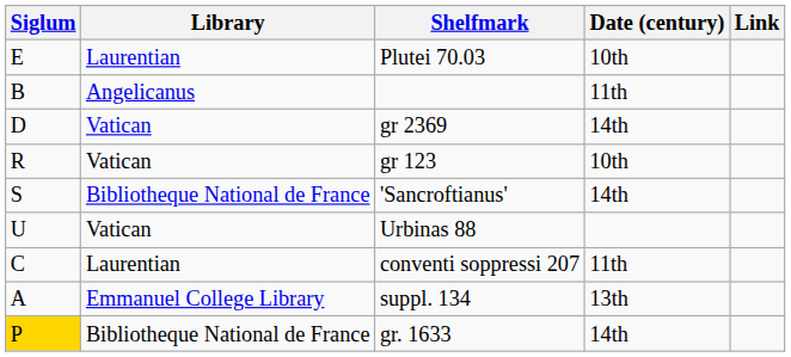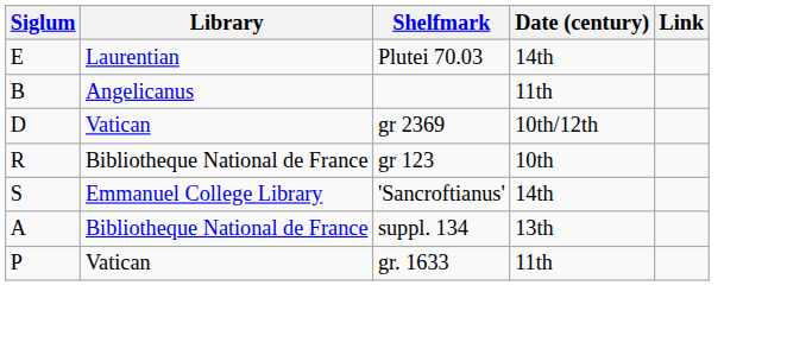 <table class="wikitable">
 <tr>
 <th><a href='#'>Siglum</a></th>
 <th>Library</th>
 <th><a href='#'>Shelfmark</a></th>
 <th>Date (century)</th>
 <th>Link</th>
 </tr>
 <tr>
 <td>E</td>
 <td><a href='#'>Laurentian</a></td>
 <td>Plutei 70.03</td>
-<td>10th</td>
+<td>14th</td>
 <td></td>
 </tr>
 <tr>
 <td>B</td>
 <td><a href='#'>Angelicanus</a></td>
 <td></td>
 <td>11th</td>
 <td></td>
 </tr>
 <tr>
 <td>D</td>
 <td><a href='#'>Vatican</a></td>
 <td>gr 2369</td>
-<td>14th</td>
+<td>10th/12th</td>
 <td></td>
 </tr>
 <tr>
 <td>R</td>
-<td>Vatican</td>
+<td>Bibliotheque National de France</td>
 <td>gr 123</td>
 <td>10th</td>
 <td></td>
 </tr>
 <tr>
 <td>S</td>
-<td><a href='#'>Bibliotheque National de France</a></td>
+<td><a href='#'>Emmanuel College Library</a></td>
 <td>'Sancroftianus'</td>
 <td>14th</td>
 <td></td>
 </tr>
 <tr>
-<td>U</td>
-<td>Vatican</td>
-<td>Urbinas 88</td>
-<td></td>
-<td></td>
-</tr>
-<tr>
-<td>C</td>
-<td>Laurentian</td>
-<td>conventi soppressi 207</td>
-<td>11th</td>
-<td></td>
-</tr>
-<tr>
 <td>A</td>
-<td><a href='#'>Emmanuel College Library</a></td>
+<td><a href='#'>Bibliotheque National de France</a></td>
 <td>suppl. 134</td>
 <td>13th</td>
 <td></td>
 </tr>
 <tr>
-<td style="background: gold;">P</td>
-<td>Bibliotheque National de France</td>
+<td>P</td>
+<td>Vatican</td>
 <td>gr. 1633</td>
-<td>14th</td>
+<td>11th</td>
 <td></td>
 </tr>
 </table>
